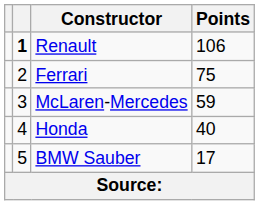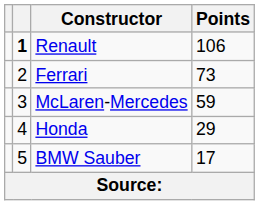 <table class="wikitable" style="font-size: 85%;">
 <tr>
 <th></th>
 <th></th>
 <th>Constructor</th>
 <th>Points</th>
 </tr>
 <tr>
 <td></td>
 <td align="center"><strong>1</strong></td>
 <td> <a href='#'>Renault</a></td>
 <td>106</td>
 </tr>
 <tr>
 <td></td>
 <td align="center">2</td>
 <td> <a href='#'>Ferrari</a></td>
-<td>75</td>
+<td>73</td>
 </tr>
 <tr>
 <td></td>
 <td align="center">3</td>
 <td> <a href='#'>McLaren</a>-<a href='#'>Mercedes</a></td>
 <td>59</td>
 </tr>
 <tr>
 <td></td>
 <td align="center">4</td>
 <td> <a href='#'>Honda</a></td>
-<td>40</td>
+<td>29</td>
 </tr>
 <tr>
 <td></td>
 <td align="center">5</td>
 <td> <a href='#'>BMW Sauber</a></td>
 <td>17</td>
 </tr>
 <tr>
 <th colspan=4>Source: </th>
 </tr>
 </table>
